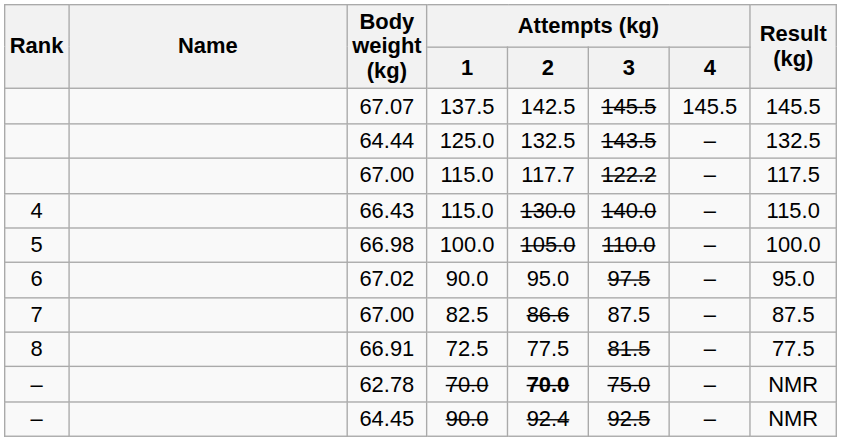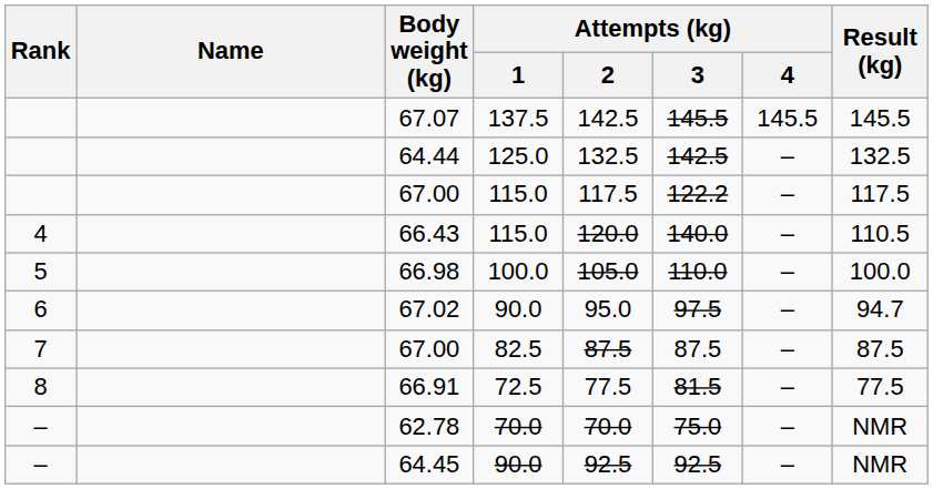 <table class="wikitable" style="text-align:center;">
 <tr>
 <th rowspan=2>Rank</th>
 <th rowspan=2 width=305>Name</th>
 <th rowspan=2 width=50>Body weight (kg)</th>
 <th colspan=4>Attempts (kg)</th>
 <th rowspan=2 width=60>Result (kg)</th>
 </tr>
 <tr>
 <th width=60>1</th>
 <th width=60>2</th>
 <th width=60>3</th>
 <th width=60>4</th>
 </tr>
 <tr>
 <td></td>
 <td align="left"></td>
 <td>67.07</td>
 <td>137.5</td>
 <td>142.5</td>
 <td><s>145.5</s></td>
 <td>145.5 </td>
 <td>145.5</td>
 </tr>
 <tr>
 <td></td>
 <td align="left"></td>
 <td>64.44</td>
 <td>125.0</td>
 <td>132.5</td>
-<td><s>143.5</s></td>
+<td><s>142.5</s></td>
 <td>–</td>
 <td>132.5</td>
 </tr>
 <tr>
 <td></td>
 <td align="left"></td>
 <td>67.00</td>
 <td>115.0</td>
-<td>117.7</td>
+<td>117.5</td>
 <td><s>122.2</s></td>
 <td>–</td>
 <td>117.5</td>
 </tr>
 <tr>
 <td>4</td>
 <td align="left"></td>
 <td>66.43</td>
 <td>115.0</td>
-<td><s>130.0</s></td>
+<td><s>120.0</s></td>
 <td><s>140.0</s></td>
 <td>–</td>
-<td>115.0</td>
+<td>110.5</td>
 </tr>
 <tr>
 <td>5</td>
 <td align="left"></td>
 <td>66.98</td>
 <td>100.0</td>
 <td><s>105.0</s></td>
 <td><s>110.0</s></td>
 <td>–</td>
 <td>100.0</td>
 </tr>
 <tr>
 <td>6</td>
 <td align="left"></td>
 <td>67.02</td>
 <td>90.0</td>
 <td>95.0</td>
 <td><s>97.5</s></td>
 <td>–</td>
-<td>95.0</td>
+<td>94.7</td>
 </tr>
 <tr>
 <td>7</td>
 <td align="left"></td>
 <td>67.00</td>
 <td>82.5</td>
-<td><s>86.6</s></td>
+<td><s>87.5</s></td>
 <td>87.5</td>
 <td>–</td>
 <td>87.5</td>
 </tr>
 <tr>
 <td>8</td>
 <td align="left"></td>
 <td>66.91</td>
 <td>72.5</td>
 <td>77.5</td>
 <td><s>81.5</s></td>
 <td>–</td>
 <td>77.5</td>
 </tr>
 <tr>
 <td>–</td>
 <td align="left"></td>
 <td>62.78</td>
 <td><s>70.0</s></td>
-<td><strong><s>70.0</s></strong></td>
+<td><s>70.0</s></td>
 <td><s>75.0</s></td>
 <td>–</td>
 <td>NMR</td>
 </tr>
 <tr>
 <td>–</td>
 <td align="left"></td>
 <td>64.45</td>
 <td><s>90.0</s></td>
-<td><s>92.4</s></td>
+<td><s>92.5</s></td>
 <td><s>92.5</s></td>
 <td>–</td>
 <td>NMR</td>
 </tr>
 </table>
